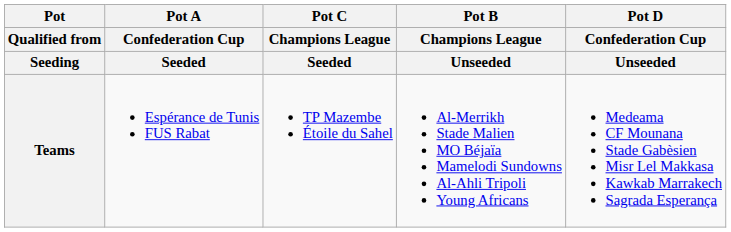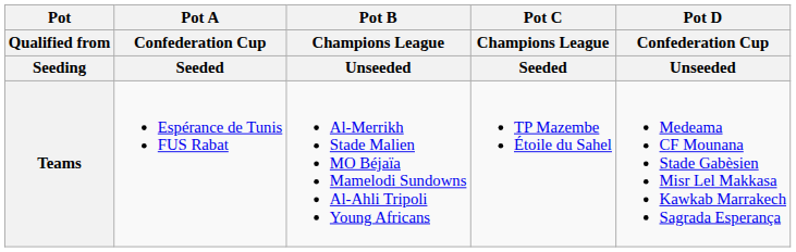 <table class="wikitable">
 <tr>
 <th>Pot</th>
 <th>Pot A</th>
+<th>Pot B</th>
 <th>Pot C</th>
-<th>Pot B</th>
 <th>Pot D</th>
 </tr>
 <tr>
 <th>Qualified from</th>
 <th>Confederation Cup</th>
 <th>Champions League</th>
 <th>Champions League</th>
 <th>Confederation Cup</th>
 </tr>
 <tr>
 <th>Seeding</th>
 <th>Seeded</th>
+<th>Unseeded</th>
 <th>Seeded</th>
-<th>Unseeded</th>
 <th>Unseeded</th>
 </tr>
 <tr>
 <th>Teams</th>
 <td valign=top><br><ul><li> <a href='#'>Espérance de Tunis</a> </li><li> <a href='#'>FUS Rabat</a> </li></ul></td>
+<td valign=top><br><ul><li> <a href='#'>Al-Merrikh</a> </li><li> <a href='#'>Stade Malien</a> </li><li> <a href='#'>MO Béjaïa</a></li><li> <a href='#'>Mamelodi Sundowns</a></li><li> <a href='#'>Al-Ahli Tripoli</a></li><li> <a href='#'>Young Africans</a></li></ul></td>
 <td valign=top><br><ul><li> <a href='#'>TP Mazembe</a> </li><li> <a href='#'>Étoile du Sahel</a> </li></ul></td>
-<td valign=top><br><ul><li> <a href='#'>Al-Merrikh</a> </li><li> <a href='#'>Stade Malien</a> </li><li> <a href='#'>MO Béjaïa</a></li><li> <a href='#'>Mamelodi Sundowns</a></li><li> <a href='#'>Al-Ahli Tripoli</a></li><li> <a href='#'>Young Africans</a></li></ul></td>
 <td valign=top><br><ul><li> <a href='#'>Medeama</a></li><li> <a href='#'>CF Mounana</a></li><li> <a href='#'>Stade Gabèsien</a></li><li> <a href='#'>Misr Lel Makkasa</a></li><li> <a href='#'>Kawkab Marrakech</a></li><li> <a href='#'>Sagrada Esperança</a></li></ul></td>
 </tr>
 </table>
